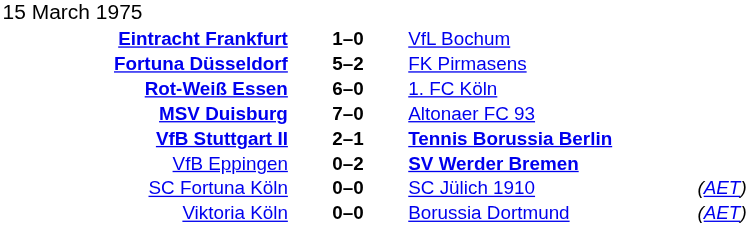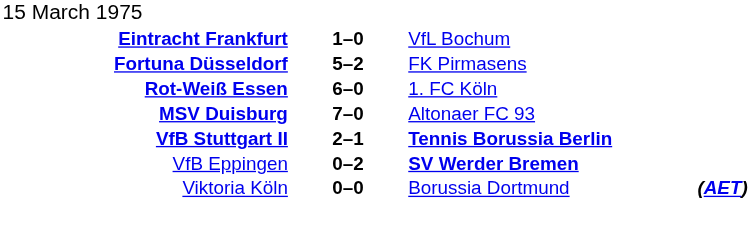 <table width=100% cellspacing=1>
 <tr>
 <th width=25%></th>
 <th width=10%></th>
 <th width=25%></th>
 <th></th>
 </tr>
 <tr>
 <td>15 March 1975</td>
 </tr>
 <tr style=font-size:90%>
 <td align=right><strong><a href='#'>Eintracht Frankfurt</a></strong></td>
 <td align=center><strong>1–0</strong></td>
 <td><a href='#'>VfL Bochum</a></td>
 </tr>
 <tr style=font-size:90%>
 <td align=right><strong><a href='#'>Fortuna Düsseldorf</a></strong></td>
 <td align=center><strong>5–2</strong></td>
 <td><a href='#'>FK Pirmasens</a></td>
 </tr>
 <tr style=font-size:90%>
 <td align=right><strong><a href='#'>Rot-Weiß Essen</a></strong></td>
 <td align=center><strong>6–0</strong></td>
 <td><a href='#'>1. FC Köln</a></td>
 </tr>
 <tr style=font-size:90%>
 <td align=right><strong><a href='#'>MSV Duisburg</a></strong></td>
 <td align=center><strong>7–0</strong></td>
 <td><a href='#'>Altonaer FC 93</a></td>
 </tr>
 <tr style=font-size:90%>
 <td align=right><strong><a href='#'>VfB Stuttgart II</a></strong></td>
 <td align=center><strong>2–1</strong></td>
 <td><strong><a href='#'>Tennis Borussia Berlin</a></strong></td>
 </tr>
 <tr style=font-size:90%>
 <td align=right><a href='#'>VfB Eppingen</a></td>
 <td align=center><strong>0–2</strong></td>
 <td><strong><a href='#'>SV Werder Bremen</a></strong></td>
 </tr>
 <tr style=font-size:90%>
-<td align=right><a href='#'>SC Fortuna Köln</a></td>
-<td align=center><strong>0–0</strong></td>
-<td><a href='#'>SC Jülich 1910</a></td>
-<td><em>(<a href='#'>AET</a>)</em></td>
-</tr>
-<tr style=font-size:90%>
 <td align=right><a href='#'>Viktoria Köln</a></td>
 <td align=center><strong>0–0</strong></td>
 <td><a href='#'>Borussia Dortmund</a></td>
-<td><em>(<a href='#'>AET</a>)</em></td>
+<td><strong><em>(<a href='#'>AET</a>)</em></strong></td>
 </tr>
 </table>
